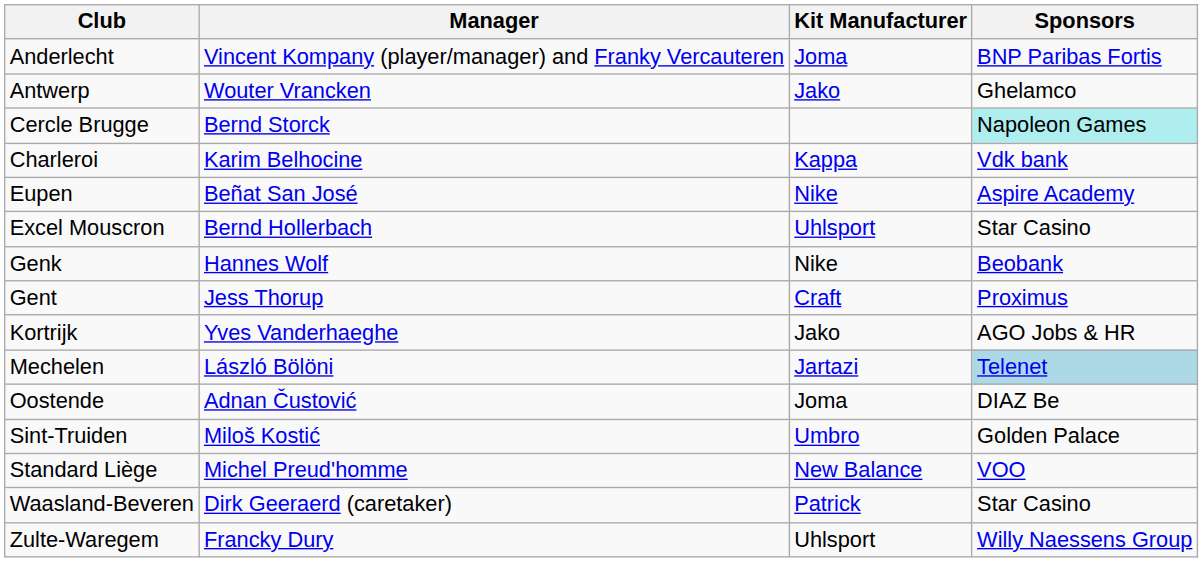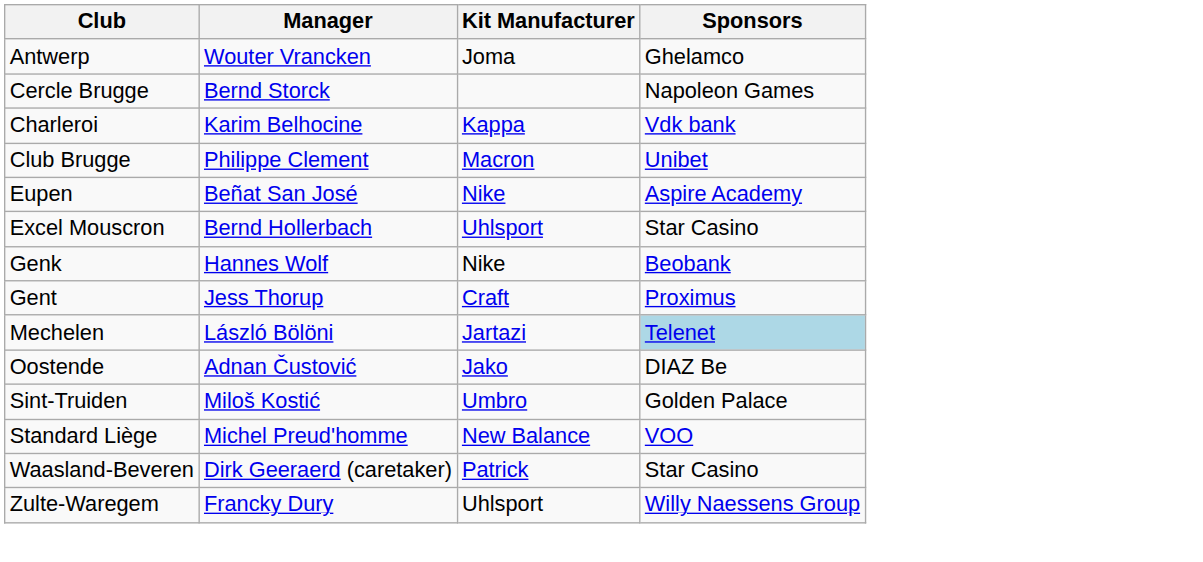 <table class="wikitable sortable" style="text-align: left;">
 <tr>
 <th>Club</th>
 <th>Manager</th>
 <th>Kit Manufacturer</th>
 <th>Sponsors</th>
 </tr>
 <tr>
-<td>Anderlecht</td>
-<td> <a href='#'>Vincent Kompany</a> (player/manager) and  <a href='#'>Franky Vercauteren</a></td>
-<td><a href='#'>Joma</a></td>
-<td><a href='#'>BNP Paribas Fortis</a></td>
-</tr>
-<tr>
 <td>Antwerp</td>
 <td> <a href='#'>Wouter Vrancken</a></td>
-<td><a href='#'>Jako</a></td>
+<td>Joma</td>
 <td>Ghelamco</td>
 </tr>
 <tr>
 <td>Cercle Brugge</td>
 <td> <a href='#'>Bernd Storck</a></td>
 <td></td>
-<td style="background: paleturquoise;">Napoleon Games</td>
+<td>Napoleon Games</td>
 </tr>
 <tr>
 <td>Charleroi</td>
 <td> <a href='#'>Karim Belhocine</a></td>
 <td><a href='#'>Kappa</a></td>
 <td><a href='#'>Vdk bank</a></td>
+</tr>
+<tr>
+<td>Club Brugge</td>
+<td> <a href='#'>Philippe Clement</a></td>
+<td><a href='#'>Macron</a></td>
+<td><a href='#'>Unibet</a></td>
 </tr>
 <tr>
 <td>Eupen</td>
 <td> <a href='#'>Beñat San José</a></td>
 <td><a href='#'>Nike</a></td>
 <td><a href='#'>Aspire Academy</a></td>
 </tr>
 <tr>
 <td>Excel Mouscron</td>
 <td> <a href='#'>Bernd Hollerbach</a></td>
 <td><a href='#'>Uhlsport</a></td>
 <td>Star Casino</td>
 </tr>
 <tr>
 <td>Genk</td>
 <td> <a href='#'>Hannes Wolf</a></td>
 <td>Nike</td>
 <td><a href='#'>Beobank</a></td>
 </tr>
 <tr>
 <td>Gent</td>
 <td> <a href='#'>Jess Thorup</a></td>
 <td><a href='#'>Craft</a></td>
 <td><a href='#'>Proximus</a></td>
 </tr>
 <tr>
-<td>Kortrijk</td>
-<td> <a href='#'>Yves Vanderhaeghe</a></td>
-<td>Jako</td>
-<td>AGO Jobs & HR</td>
-</tr>
-<tr>
 <td>Mechelen</td>
 <td> <a href='#'>László Bölöni</a></td>
 <td><a href='#'>Jartazi</a></td>
 <td style="background: lightblue;"><a href='#'>Telenet</a></td>
 </tr>
 <tr>
 <td>Oostende</td>
 <td> <a href='#'>Adnan Čustović</a></td>
-<td>Joma</td>
+<td><a href='#'>Jako</a></td>
 <td>DIAZ Be</td>
 </tr>
 <tr>
 <td>Sint-Truiden</td>
 <td> <a href='#'>Miloš Kostić</a></td>
 <td><a href='#'>Umbro</a></td>
 <td>Golden Palace</td>
 </tr>
 <tr>
 <td>Standard Liège</td>
 <td> <a href='#'>Michel Preud'homme</a></td>
 <td><a href='#'>New Balance</a></td>
 <td><a href='#'>VOO</a></td>
 </tr>
 <tr>
 <td>Waasland-Beveren</td>
 <td> <a href='#'>Dirk Geeraerd</a> (caretaker) </td>
 <td><a href='#'>Patrick</a></td>
 <td>Star Casino</td>
 </tr>
 <tr>
 <td>Zulte-Waregem</td>
 <td> <a href='#'>Francky Dury</a></td>
 <td>Uhlsport</td>
 <td><a href='#'>Willy Naessens Group</a></td>
 </tr>
 </table>
